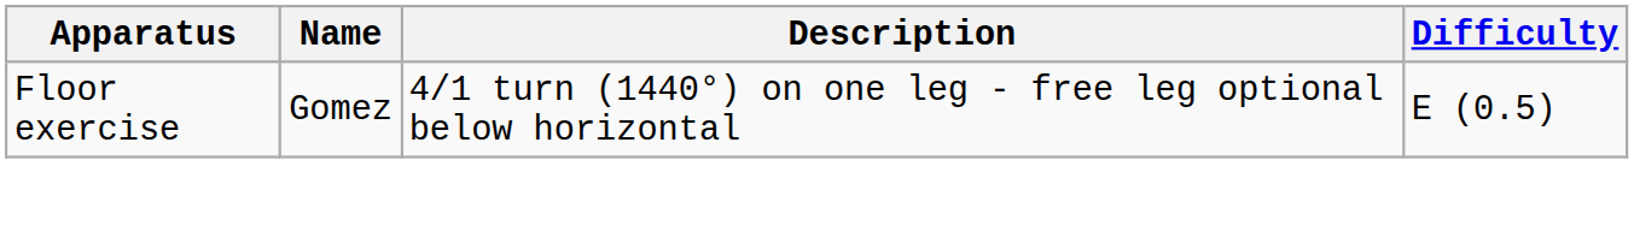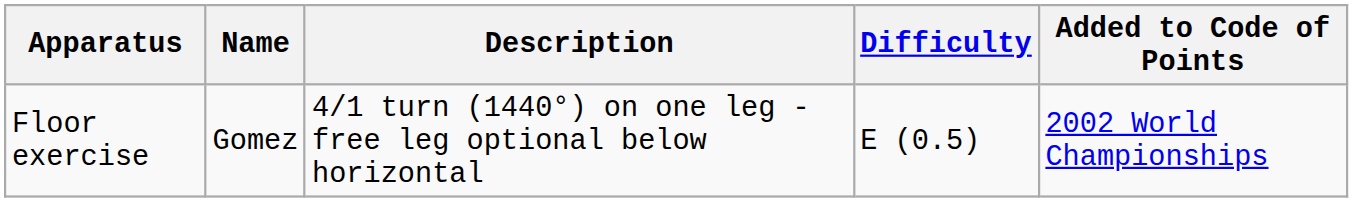 <table class="wikitable">
 <tr>
 <th>Apparatus</th>
 <th>Name</th>
 <th>Description</th>
 <th><a href='#'>Difficulty</a></th>
+<th>Added to Code of Points</th>
 </tr>
 <tr>
 <td>Floor exercise</td>
 <td>Gomez</td>
 <td>4/1 turn (1440°) on one leg - free leg optional below horizontal</td>
 <td>E (0.5)</td>
+<td><a href='#'>2002 World Championships</a></td>
 </tr>
 </table>
